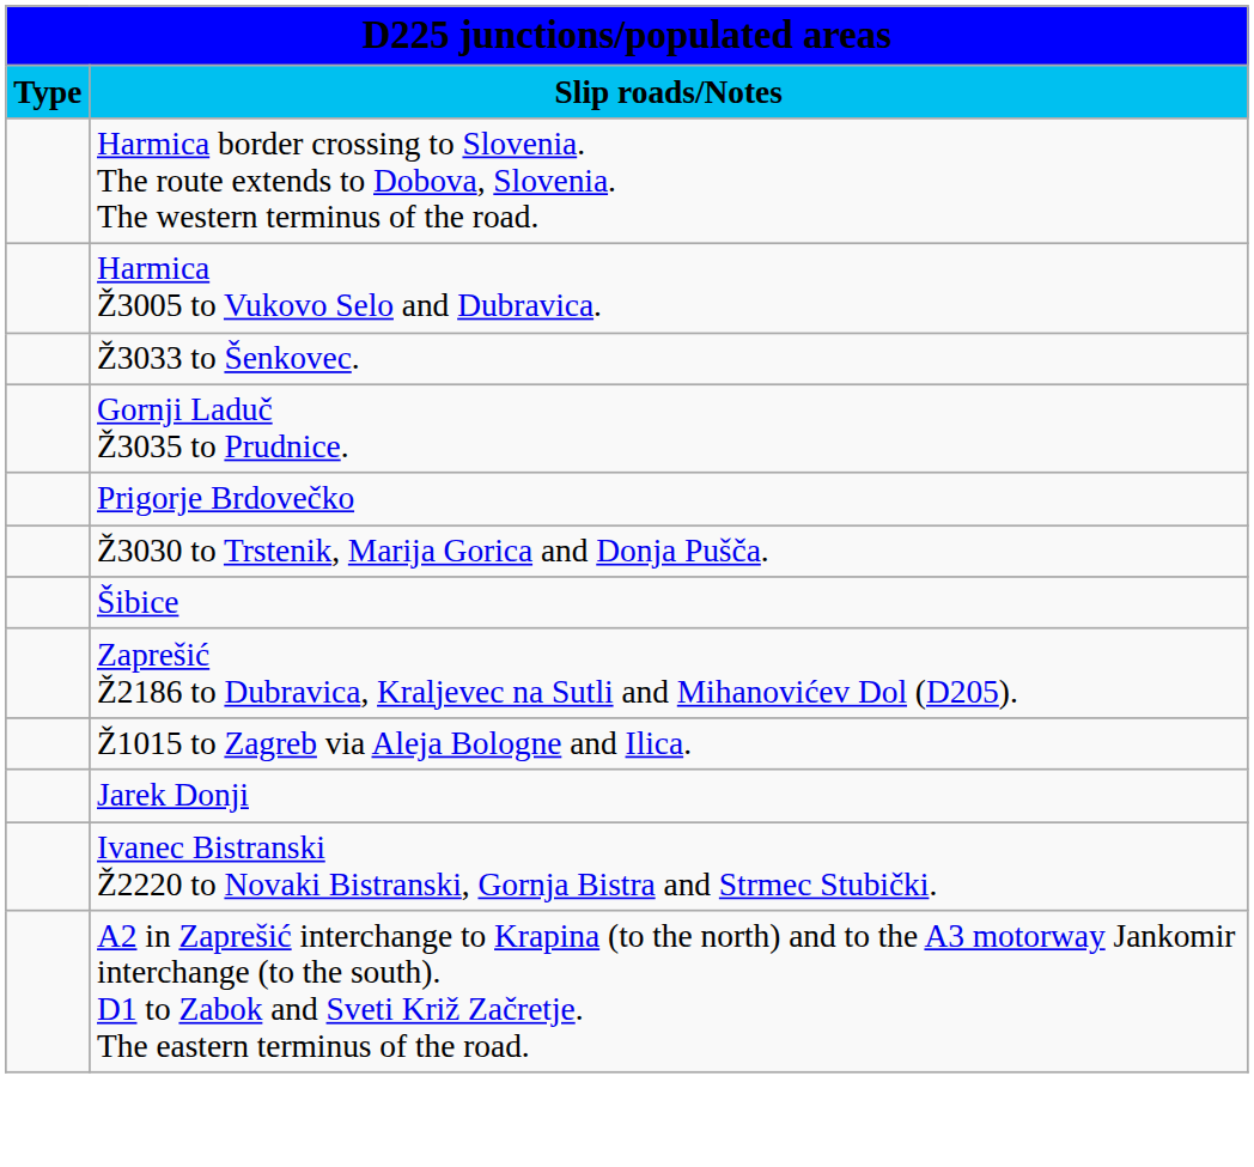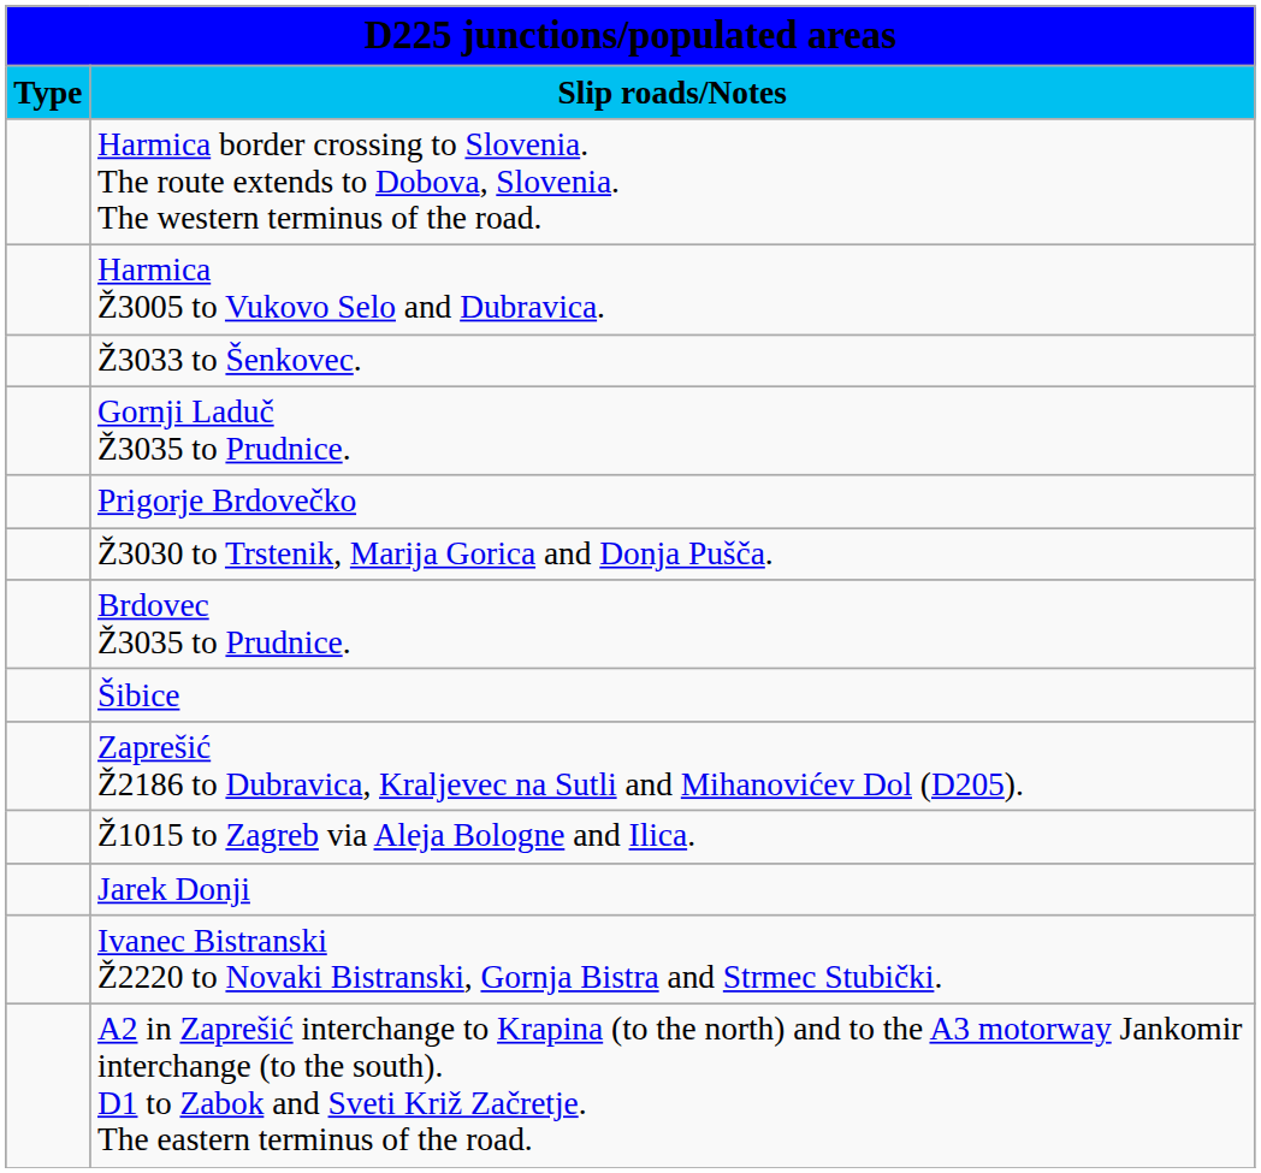 <table class="wikitable">
 <tr>
 <td colspan=2 bgcolor=blue align=center style=margin-top:15><span><big><strong>D225 junctions/populated areas</strong></big></span></td>
 </tr>
 <tr>
 <td align=center bgcolor=00c0f0><strong>Type</strong></td>
 <td align=center bgcolor=00c0f0><strong>Slip roads/Notes</strong></td>
 </tr>
 <tr>
 <td></td>
 <td><a href='#'>Harmica</a> border crossing to <a href='#'>Slovenia</a>.<br>The route extends to <a href='#'>Dobova</a>, <a href='#'>Slovenia</a>.<br>The western terminus of the road.</td>
 </tr>
 <tr>
 <td></td>
 <td><a href='#'>Harmica</a><br>Ž3005 to <a href='#'>Vukovo Selo</a> and <a href='#'>Dubravica</a>.</td>
 </tr>
 <tr>
 <td></td>
 <td>Ž3033 to <a href='#'>Šenkovec</a>.</td>
 </tr>
 <tr>
 <td></td>
 <td><a href='#'>Gornji Laduč</a><br>Ž3035 to <a href='#'>Prudnice</a>.</td>
 </tr>
 <tr>
 <td></td>
 <td><a href='#'>Prigorje Brdovečko</a></td>
 </tr>
 <tr>
 <td></td>
 <td>Ž3030 to <a href='#'>Trstenik</a>, <a href='#'>Marija Gorica</a> and <a href='#'>Donja Pušča</a>.</td>
 </tr>
 <tr>
 <td></td>
+<td><a href='#'>Brdovec</a><br>Ž3035 to <a href='#'>Prudnice</a>.</td>
+</tr>
+<tr>
+<td></td>
 <td><a href='#'>Šibice</a></td>
 </tr>
 <tr>
 <td></td>
 <td><a href='#'>Zaprešić</a><br>Ž2186 to <a href='#'>Dubravica</a>, <a href='#'>Kraljevec na Sutli</a> and <a href='#'>Mihanovićev Dol</a> (<a href='#'>D205</a>).</td>
 </tr>
 <tr>
 <td></td>
 <td>Ž1015 to <a href='#'>Zagreb</a> via <a href='#'>Aleja Bologne</a> and <a href='#'>Ilica</a>.</td>
 </tr>
 <tr>
 <td></td>
 <td><a href='#'>Jarek Donji</a></td>
 </tr>
 <tr>
 <td></td>
 <td><a href='#'>Ivanec Bistranski</a><br>Ž2220 to <a href='#'>Novaki Bistranski</a>, <a href='#'>Gornja Bistra</a> and <a href='#'>Strmec Stubički</a>.</td>
 </tr>
 <tr>
 <td></td>
 <td> <a href='#'>A2</a> in <a href='#'>Zaprešić</a> interchange to <a href='#'>Krapina</a> (to the north) and to the <a href='#'>A3 motorway</a> Jankomir interchange (to the south).<br> <a href='#'>D1</a> to <a href='#'>Zabok</a> and <a href='#'>Sveti Križ Začretje</a>.<br>The eastern terminus of the road.</td>
 </tr>
 </table>
